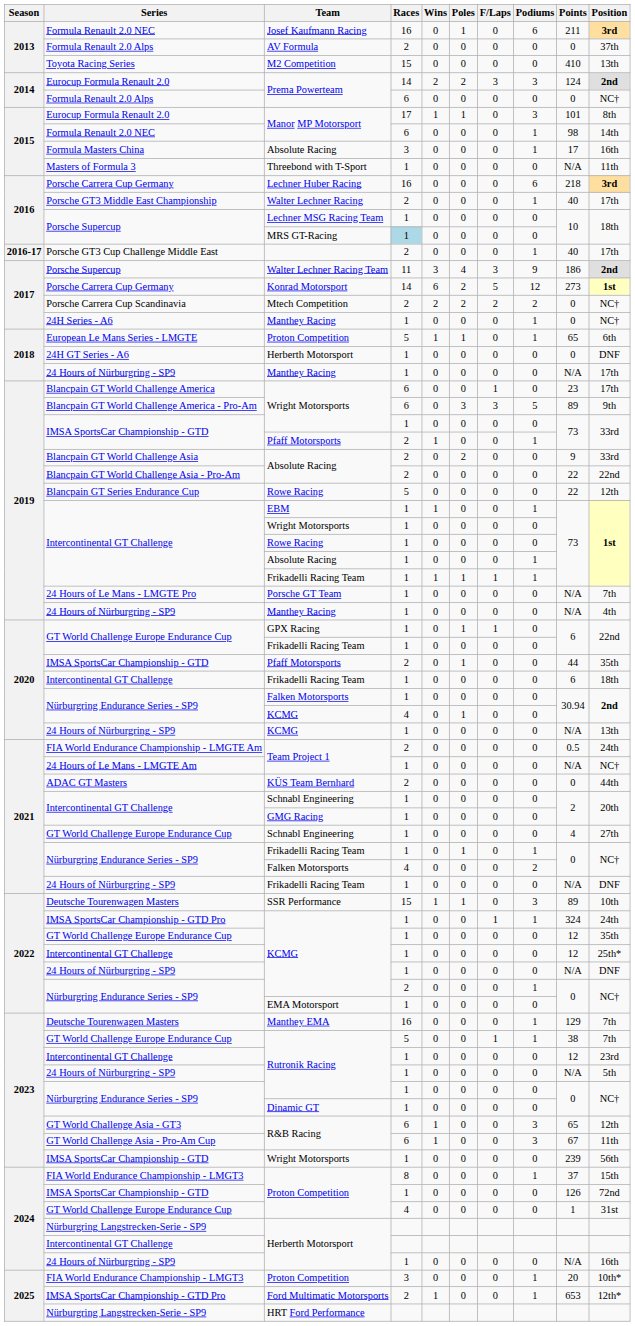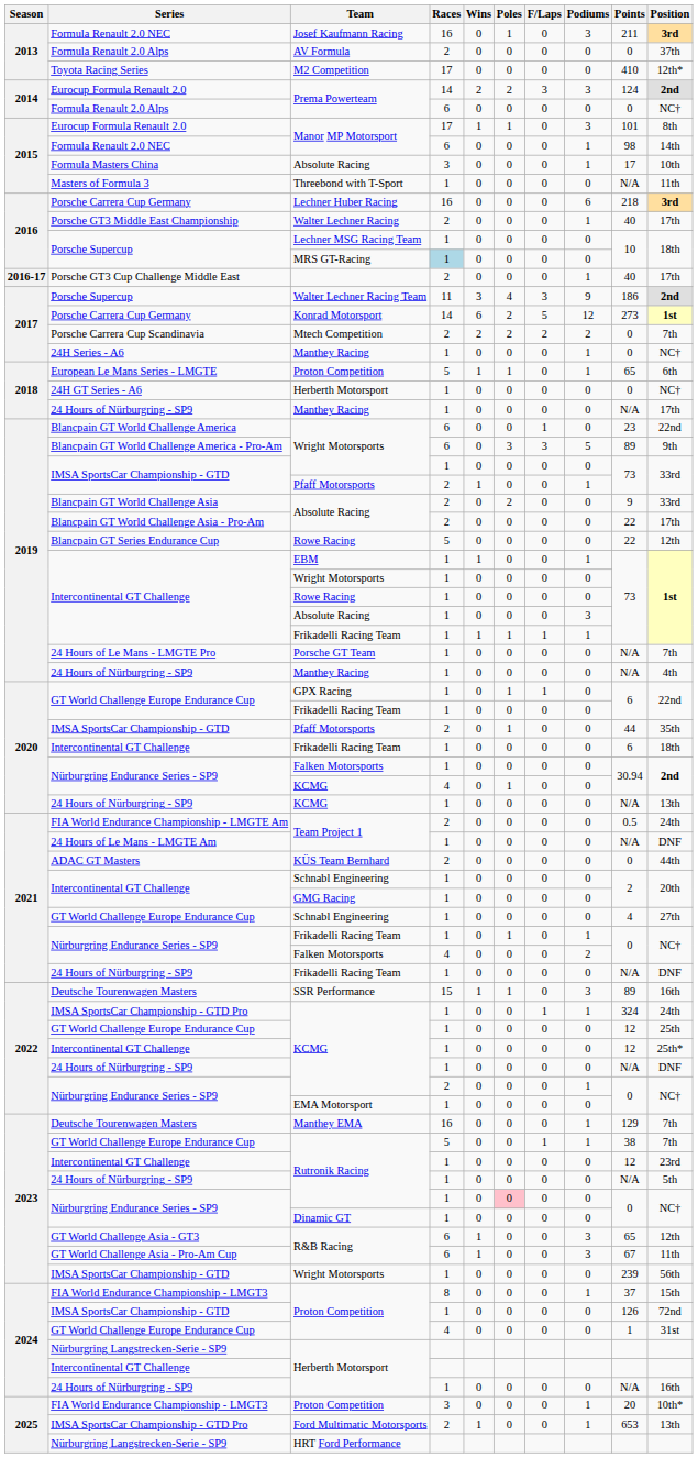 <table class="wikitable" style="font-size: 90%; text-align:center">
 <tr>
 <th>Season</th>
 <th>Series</th>
 <th>Team</th>
 <th>Races</th>
 <th>Wins</th>
 <th>Poles</th>
 <th>F/Laps</th>
 <th>Podiums</th>
 <th>Points</th>
 <th>Position</th>
 </tr>
 <tr>
 <th rowspan=3>2013</th>
 <td align=left><a href='#'>Formula Renault 2.0 NEC</a></td>
 <td align=left><a href='#'>Josef Kaufmann Racing</a></td>
 <td>16</td>
 <td>0</td>
 <td>1</td>
 <td>0</td>
-<td>6</td>
+<td>3</td>
 <td>211</td>
 <td style="background:#FFDF9F;"><strong>3rd</strong></td>
 </tr>
 <tr>
 <td align=left><a href='#'>Formula Renault 2.0 Alps</a></td>
 <td align=left><a href='#'>AV Formula</a></td>
 <td>2</td>
 <td>0</td>
 <td>0</td>
 <td>0</td>
 <td>0</td>
 <td>0</td>
 <td>37th</td>
 </tr>
 <tr>
 <td align=left><a href='#'>Toyota Racing Series</a></td>
 <td align=left><a href='#'>M2 Competition</a></td>
-<td>15</td>
+<td>17</td>
 <td>0</td>
 <td>0</td>
 <td>0</td>
 <td>0</td>
 <td>410</td>
-<td>13th</td>
+<td>12th*</td>
 </tr>
 <tr>
 <th rowspan=2>2014</th>
 <td align=left><a href='#'>Eurocup Formula Renault 2.0</a></td>
 <td align=left rowspan=2><a href='#'>Prema Powerteam</a></td>
 <td>14</td>
 <td>2</td>
 <td>2</td>
 <td>3</td>
 <td>3</td>
 <td>124</td>
 <td style="background:#DFDFDF;"><strong>2nd</strong></td>
 </tr>
 <tr>
 <td align=left><a href='#'>Formula Renault 2.0 Alps</a></td>
 <td>6</td>
 <td>0</td>
 <td>0</td>
 <td>0</td>
 <td>0</td>
 <td>0</td>
 <td>NC†</td>
 </tr>
 <tr>
 <th rowspan=4>2015</th>
 <td align=left><a href='#'>Eurocup Formula Renault 2.0</a></td>
 <td align=left rowspan=2><a href='#'>Manor</a> <a href='#'>MP Motorsport</a></td>
 <td>17</td>
 <td>1</td>
 <td>1</td>
 <td>0</td>
 <td>3</td>
 <td>101</td>
 <td>8th</td>
 </tr>
 <tr>
 <td align=left><a href='#'>Formula Renault 2.0 NEC</a></td>
 <td>6</td>
 <td>0</td>
 <td>0</td>
 <td>0</td>
 <td>1</td>
 <td>98</td>
 <td>14th</td>
 </tr>
 <tr>
 <td align=left><a href='#'>Formula Masters China</a></td>
 <td align=left>Absolute Racing</td>
 <td>3</td>
 <td>0</td>
 <td>0</td>
 <td>0</td>
 <td>1</td>
 <td>17</td>
-<td>16th</td>
+<td>10th</td>
 </tr>
 <tr>
 <td align=left><a href='#'>Masters of Formula 3</a></td>
 <td align=left>Threebond with T-Sport</td>
 <td>1</td>
 <td>0</td>
 <td>0</td>
 <td>0</td>
 <td>0</td>
 <td>N/A</td>
 <td>11th</td>
 </tr>
 <tr>
 <th rowspan=4>2016</th>
 <td align=left><a href='#'>Porsche Carrera Cup Germany</a></td>
 <td align=left><a href='#'>Lechner Huber Racing</a></td>
 <td>16</td>
 <td>0</td>
 <td>0</td>
 <td>0</td>
 <td>6</td>
 <td>218</td>
 <td style="background:#FFDF9F;"><strong>3rd</strong></td>
 </tr>
 <tr>
 <td align=left><a href='#'>Porsche GT3 Middle East Championship</a></td>
 <td align=left><a href='#'>Walter Lechner Racing</a></td>
 <td>2</td>
 <td>0</td>
 <td>0</td>
 <td>0</td>
 <td>1</td>
 <td>40</td>
 <td>17th</td>
 </tr>
 <tr>
 <td rowspan=2 align=left><a href='#'>Porsche Supercup</a></td>
 <td align=left><a href='#'>Lechner MSG Racing Team</a></td>
 <td>1</td>
 <td>0</td>
 <td>0</td>
 <td>0</td>
 <td>0</td>
 <td rowspan=2>10</td>
 <td rowspan=2>18th</td>
 </tr>
 <tr>
 <td align=left>MRS GT-Racing</td>
 <td style="background: lightblue;">1</td>
 <td>0</td>
 <td>0</td>
 <td>0</td>
 <td>0</td>
 </tr>
 <tr>
 <th>2016-17</th>
 <td align=left>Porsche GT3 Cup Challenge Middle East</td>
 <td></td>
 <td>2</td>
 <td>0</td>
 <td>0</td>
 <td>0</td>
 <td>1</td>
 <td>40</td>
 <td>17th</td>
 </tr>
 <tr>
 <th rowspan="4">2017</th>
 <td align=left><a href='#'>Porsche Supercup</a></td>
 <td align=left><a href='#'>Walter Lechner Racing Team</a></td>
 <td>11</td>
 <td>3</td>
 <td>4</td>
 <td>3</td>
 <td>9</td>
 <td>186</td>
 <td style="background:#DFDFDF;"><strong>2nd</strong></td>
 </tr>
 <tr>
 <td align=left><a href='#'>Porsche Carrera Cup Germany</a></td>
 <td align=left><a href='#'>Konrad Motorsport</a></td>
 <td>14</td>
 <td>6</td>
 <td>2</td>
 <td>5</td>
 <td>12</td>
 <td>273</td>
 <td style="background:#FFFFBF;"><strong>1st</strong></td>
 </tr>
 <tr>
 <td align=left>Porsche Carrera Cup Scandinavia</td>
 <td align=left>Mtech Competition</td>
 <td>2</td>
 <td>2</td>
 <td>2</td>
 <td>2</td>
 <td>2</td>
 <td>0</td>
-<td>NC†</td>
+<td>7th</td>
 </tr>
 <tr>
 <td align=left><a href='#'>24H Series - A6</a></td>
 <td align=left><a href='#'>Manthey Racing</a></td>
 <td>1</td>
 <td>0</td>
 <td>0</td>
 <td>0</td>
 <td>1</td>
 <td>0</td>
 <td>NC†</td>
 </tr>
 <tr>
 <th rowspan="3">2018</th>
 <td align=left><a href='#'>European Le Mans Series - LMGTE</a></td>
 <td align=left><a href='#'>Proton Competition</a></td>
 <td>5</td>
 <td>1</td>
 <td>1</td>
 <td>0</td>
 <td>1</td>
 <td>65</td>
 <td>6th</td>
 </tr>
 <tr>
 <td align=left><a href='#'>24H GT Series - A6</a></td>
 <td align=left>Herberth Motorsport</td>
 <td>1</td>
 <td>0</td>
 <td>0</td>
 <td>0</td>
 <td>0</td>
 <td>0</td>
-<td>DNF</td>
+<td>NC†</td>
 </tr>
 <tr>
 <td align=left><a href='#'>24 Hours of Nürburgring - SP9</a></td>
 <td align=left><a href='#'>Manthey Racing</a></td>
 <td>1</td>
 <td>0</td>
 <td>0</td>
 <td>0</td>
 <td>0</td>
 <td>N/A</td>
 <td>17th</td>
 </tr>
 <tr>
 <th rowspan="14">2019</th>
 <td align="left"><a href='#'>Blancpain GT World Challenge America</a></td>
 <td rowspan="3" align="left">Wright Motorsports</td>
 <td>6</td>
 <td>0</td>
 <td>0</td>
 <td>1</td>
 <td>0</td>
 <td>23</td>
-<td>17th</td>
+<td>22nd</td>
 </tr>
 <tr>
 <td align=left><a href='#'>Blancpain GT World Challenge America - Pro-Am</a></td>
 <td>6</td>
 <td>0</td>
 <td>3</td>
 <td>3</td>
 <td>5</td>
 <td>89</td>
 <td>9th</td>
 </tr>
 <tr>
 <td align=left rowspan=2><a href='#'>IMSA SportsCar Championship - GTD</a></td>
 <td>1</td>
 <td>0</td>
 <td>0</td>
 <td>0</td>
 <td>0</td>
 <td rowspan=2>73</td>
 <td rowspan=2>33rd</td>
 </tr>
 <tr>
 <td align=left><a href='#'>Pfaff Motorsports</a></td>
 <td>2</td>
 <td>1</td>
 <td>0</td>
 <td>0</td>
 <td>1</td>
 </tr>
 <tr>
 <td align=left><a href='#'>Blancpain GT World Challenge Asia</a></td>
 <td align=left rowspan=2>Absolute Racing</td>
 <td>2</td>
 <td>0</td>
 <td>2</td>
 <td>0</td>
 <td>0</td>
 <td>9</td>
 <td>33rd</td>
 </tr>
 <tr>
 <td align=left><a href='#'>Blancpain GT World Challenge Asia - Pro-Am</a></td>
 <td>2</td>
 <td>0</td>
 <td>0</td>
 <td>0</td>
 <td>0</td>
 <td>22</td>
-<td>22nd</td>
+<td>17th</td>
 </tr>
 <tr>
 <td align=left><a href='#'>Blancpain GT Series Endurance Cup</a></td>
 <td align=left><a href='#'>Rowe Racing</a></td>
 <td>5</td>
 <td>0</td>
 <td>0</td>
 <td>0</td>
 <td>0</td>
 <td>22</td>
 <td>12th</td>
 </tr>
 <tr>
 <td rowspan="5" align="left"><a href='#'>Intercontinental GT Challenge</a></td>
 <td align=left><a href='#'>EBM</a></td>
 <td>1</td>
 <td>1</td>
 <td>0</td>
 <td>0</td>
 <td>1</td>
 <td rowspan="5">73</td>
 <td rowspan="5" style="background:#FFFFBF;"><strong>1st</strong></td>
 </tr>
 <tr>
 <td align=left>Wright Motorsports</td>
 <td>1</td>
 <td>0</td>
 <td>0</td>
 <td>0</td>
 <td>0</td>
 </tr>
 <tr>
 <td align=left><a href='#'>Rowe Racing</a></td>
 <td>1</td>
 <td>0</td>
 <td>0</td>
 <td>0</td>
 <td>0</td>
 </tr>
 <tr>
 <td align=left>Absolute Racing</td>
 <td>1</td>
 <td>0</td>
 <td>0</td>
 <td>0</td>
-<td>1</td>
+<td>3</td>
 </tr>
 <tr>
 <td align=left>Frikadelli Racing Team</td>
 <td>1</td>
 <td>1</td>
 <td>1</td>
 <td>1</td>
 <td>1</td>
 </tr>
 <tr>
 <td align=left><a href='#'>24 Hours of Le Mans - LMGTE Pro</a></td>
 <td align=left><a href='#'>Porsche GT Team</a></td>
 <td>1</td>
 <td>0</td>
 <td>0</td>
 <td>0</td>
 <td>0</td>
 <td>N/A</td>
 <td>7th</td>
 </tr>
 <tr>
 <td align=left><a href='#'>24 Hours of Nürburgring - SP9</a></td>
 <td align=left><a href='#'>Manthey Racing</a></td>
 <td>1</td>
 <td>0</td>
 <td>0</td>
 <td>0</td>
 <td>0</td>
 <td>N/A</td>
 <td>4th</td>
 </tr>
 <tr>
 <th rowspan="7">2020</th>
 <td rowspan="2" align="left"><a href='#'>GT World Challenge Europe Endurance Cup</a></td>
 <td align="left">GPX Racing</td>
 <td>1</td>
 <td>0</td>
 <td>1</td>
 <td>1</td>
 <td>0</td>
 <td rowspan="2">6</td>
 <td rowspan="2">22nd</td>
 </tr>
 <tr>
 <td align="left">Frikadelli Racing Team</td>
 <td>1</td>
 <td>0</td>
 <td>0</td>
 <td>0</td>
 <td>0</td>
 </tr>
 <tr>
 <td align=left><a href='#'>IMSA SportsCar Championship - GTD</a></td>
 <td align=left><a href='#'>Pfaff Motorsports</a></td>
 <td>2</td>
 <td>0</td>
 <td>1</td>
 <td>0</td>
 <td>0</td>
 <td>44</td>
 <td>35th</td>
 </tr>
 <tr>
 <td align=left><a href='#'>Intercontinental GT Challenge</a></td>
 <td align=left>Frikadelli Racing Team</td>
 <td>1</td>
 <td>0</td>
 <td>0</td>
 <td>0</td>
 <td>0</td>
 <td>6</td>
 <td>18th</td>
 </tr>
 <tr>
 <td rowspan="2" align=left><a href='#'>Nürburgring Endurance Series - SP9</a></td>
 <td align=left><a href='#'>Falken Motorsports</a></td>
 <td>1</td>
 <td>0</td>
 <td>0</td>
 <td>0</td>
 <td>0</td>
 <td rowspan="2">30.94</td>
 <td rowspan="2"><strong>2nd</strong></td>
 </tr>
 <tr>
 <td align=left><a href='#'>KCMG</a></td>
 <td>4</td>
 <td>0</td>
 <td>1</td>
 <td>0</td>
 <td>0</td>
 </tr>
 <tr>
 <td align=left><a href='#'>24 Hours of Nürburgring - SP9</a></td>
 <td align=left><a href='#'>KCMG</a></td>
 <td>1</td>
 <td>0</td>
 <td>0</td>
 <td>0</td>
 <td>0</td>
 <td>N/A</td>
 <td>13th</td>
 </tr>
 <tr>
 <th rowspan="9">2021</th>
 <td align="left"><a href='#'>FIA World Endurance Championship - LMGTE Am</a></td>
 <td rowspan="2" align="left"><a href='#'>Team Project 1</a></td>
 <td>2</td>
 <td>0</td>
 <td>0</td>
 <td>0</td>
 <td>0</td>
 <td>0.5</td>
 <td>24th</td>
 </tr>
 <tr>
 <td align=left><a href='#'>24 Hours of Le Mans - LMGTE Am</a></td>
 <td>1</td>
 <td>0</td>
 <td>0</td>
 <td>0</td>
 <td>0</td>
 <td>N/A</td>
-<td>NC†</td>
+<td>DNF</td>
 </tr>
 <tr>
 <td align=left><a href='#'>ADAC GT Masters</a></td>
 <td align=left><a href='#'>KÜS Team Bernhard</a></td>
 <td>2</td>
 <td>0</td>
 <td>0</td>
 <td>0</td>
 <td>0</td>
 <td>0</td>
 <td>44th</td>
 </tr>
 <tr>
 <td rowspan="2" align=left><a href='#'>Intercontinental GT Challenge</a></td>
 <td align=left>Schnabl Engineering</td>
 <td>1</td>
 <td>0</td>
 <td>0</td>
 <td>0</td>
 <td>0</td>
 <td rowspan="2">2</td>
 <td rowspan="2">20th</td>
 </tr>
 <tr>
 <td align=left><a href='#'>GMG Racing</a></td>
 <td>1</td>
 <td>0</td>
 <td>0</td>
 <td>0</td>
 <td>0</td>
 </tr>
 <tr>
 <td align=left><a href='#'>GT World Challenge Europe Endurance Cup</a></td>
 <td align=left>Schnabl Engineering</td>
 <td>1</td>
 <td>0</td>
 <td>0</td>
 <td>0</td>
 <td>0</td>
 <td>4</td>
 <td>27th</td>
 </tr>
 <tr>
 <td rowspan="2" align=left><a href='#'>Nürburgring Endurance Series - SP9</a></td>
 <td align=left>Frikadelli Racing Team</td>
 <td>1</td>
 <td>0</td>
 <td>1</td>
 <td>0</td>
 <td>1</td>
 <td rowspan="2">0</td>
 <td rowspan="2">NC†</td>
 </tr>
 <tr>
 <td align=left>Falken Motorsports</td>
 <td>4</td>
 <td>0</td>
 <td>0</td>
 <td>0</td>
 <td>2</td>
 </tr>
 <tr>
 <td align=left><a href='#'>24 Hours of Nürburgring - SP9</a></td>
 <td align=left>Frikadelli Racing Team</td>
 <td>1</td>
 <td>0</td>
 <td>0</td>
 <td>0</td>
 <td>0</td>
 <td>N/A</td>
 <td>DNF</td>
 </tr>
 <tr>
 <th rowspan="7">2022</th>
 <td align="left"><a href='#'>Deutsche Tourenwagen Masters</a></td>
 <td align="left">SSR Performance</td>
 <td>15</td>
 <td>1</td>
 <td>1</td>
 <td>0</td>
 <td>3</td>
 <td>89</td>
-<td>10th</td>
+<td>16th</td>
 </tr>
 <tr>
 <td align="left"><a href='#'>IMSA SportsCar Championship - GTD Pro</a></td>
 <td rowspan="5" align="left"><a href='#'>KCMG</a></td>
 <td>1</td>
 <td>0</td>
 <td>0</td>
 <td>1</td>
 <td>1</td>
 <td>324</td>
 <td>24th</td>
 </tr>
 <tr>
 <td align=left><a href='#'>GT World Challenge Europe Endurance Cup</a></td>
 <td>1</td>
 <td>0</td>
 <td>0</td>
 <td>0</td>
 <td>0</td>
 <td>12</td>
-<td>35th</td>
+<td>25th</td>
 </tr>
 <tr>
 <td align=left><a href='#'>Intercontinental GT Challenge</a></td>
 <td>1</td>
 <td>0</td>
 <td>0</td>
 <td>0</td>
 <td>0</td>
 <td>12</td>
 <td>25th*</td>
 </tr>
 <tr>
 <td align=left><a href='#'>24 Hours of Nürburgring - SP9</a></td>
 <td>1</td>
 <td>0</td>
 <td>0</td>
 <td>0</td>
 <td>0</td>
 <td>N/A</td>
 <td>DNF</td>
 </tr>
 <tr>
 <td rowspan="2"  align="left"><a href='#'>Nürburgring Endurance Series - SP9</a></td>
 <td>2</td>
 <td>0</td>
 <td>0</td>
 <td>0</td>
 <td>1</td>
 <td rowspan="2">0</td>
 <td rowspan="2">NC†</td>
 </tr>
 <tr>
 <td align="left">EMA Motorsport</td>
 <td>1</td>
 <td>0</td>
 <td>0</td>
 <td>0</td>
 <td>0</td>
 </tr>
 <tr>
 <th rowspan="9">2023</th>
 <td align="left"><a href='#'>Deutsche Tourenwagen Masters</a></td>
 <td align="left"><a href='#'>Manthey EMA</a></td>
 <td>16</td>
 <td>0</td>
 <td>0</td>
 <td>0</td>
 <td>1</td>
 <td>129</td>
 <td>7th</td>
 </tr>
 <tr>
 <td align="left"><a href='#'>GT World Challenge Europe Endurance Cup</a></td>
 <td rowspan="4" align="left"><a href='#'>Rutronik Racing</a></td>
 <td>5</td>
 <td>0</td>
 <td>0</td>
 <td>1</td>
 <td>1</td>
 <td>38</td>
 <td>7th</td>
 </tr>
 <tr>
 <td align=left><a href='#'>Intercontinental GT Challenge</a></td>
 <td>1</td>
 <td>0</td>
 <td>0</td>
 <td>0</td>
 <td>0</td>
 <td>12</td>
 <td>23rd</td>
 </tr>
 <tr>
 <td align=left><a href='#'>24 Hours of Nürburgring - SP9</a></td>
 <td>1</td>
 <td>0</td>
 <td>0</td>
 <td>0</td>
 <td>0</td>
 <td>N/A</td>
 <td>5th</td>
 </tr>
 <tr>
 <td rowspan="2" align="left"><a href='#'>Nürburgring Endurance Series - SP9</a></td>
 <td>1</td>
 <td>0</td>
-<td>0</td>
+<td style="background: pink;">0</td>
 <td>0</td>
 <td>0</td>
 <td rowspan="2">0</td>
 <td rowspan="2">NC†</td>
 </tr>
 <tr>
 <td align="left"><a href='#'>Dinamic GT</a></td>
 <td>1</td>
 <td>0</td>
 <td>0</td>
 <td>0</td>
 <td>0</td>
 </tr>
 <tr>
 <td align=left><a href='#'>GT World Challenge Asia - GT3</a></td>
 <td align=left rowspan=2>R&B Racing</td>
 <td>6</td>
 <td>1</td>
 <td>0</td>
 <td>0</td>
 <td>3</td>
 <td>65</td>
 <td>12th</td>
 </tr>
 <tr>
 <td align=left><a href='#'>GT World Challenge Asia - Pro-Am Cup</a></td>
 <td>6</td>
 <td>1</td>
 <td>0</td>
 <td>0</td>
 <td>3</td>
 <td>67</td>
 <td>11th</td>
 </tr>
 <tr>
 <td align="left"><a href='#'>IMSA SportsCar Championship - GTD</a></td>
 <td align="left">Wright Motorsports</td>
 <td>1</td>
 <td>0</td>
 <td>0</td>
 <td>0</td>
 <td>0</td>
 <td>239</td>
 <td>56th</td>
 </tr>
 <tr>
 <th rowspan="6">2024</th>
 <td align=left><a href='#'>FIA World Endurance Championship - LMGT3</a></td>
 <td align=left rowspan=3><a href='#'>Proton Competition</a></td>
 <td>8</td>
 <td>0</td>
 <td>0</td>
 <td>0</td>
 <td>1</td>
 <td>37</td>
 <td>15th</td>
 </tr>
 <tr>
 <td align=left><a href='#'>IMSA SportsCar Championship - GTD</a></td>
 <td>1</td>
 <td>0</td>
 <td>0</td>
 <td>0</td>
 <td>0</td>
 <td>126</td>
 <td>72nd</td>
 </tr>
 <tr>
 <td align=left><a href='#'>GT World Challenge Europe Endurance Cup</a></td>
 <td>4</td>
 <td>0</td>
 <td>0</td>
 <td>0</td>
 <td>0</td>
 <td>1</td>
 <td>31st</td>
 </tr>
 <tr>
 <td align=left><a href='#'>Nürburgring Langstrecken-Serie - SP9</a></td>
 <td rowspan="3" align="left">Herberth Motorsport</td>
 <td></td>
 <td></td>
 <td></td>
 <td></td>
 <td></td>
 <td></td>
 <td></td>
 </tr>
 <tr>
 <td align=left><a href='#'>Intercontinental GT Challenge</a></td>
 <td></td>
 <td></td>
 <td></td>
 <td></td>
 <td></td>
 <td></td>
 <td></td>
 </tr>
 <tr>
 <td align=left><a href='#'>24 Hours of Nürburgring - SP9</a></td>
 <td>1</td>
 <td>0</td>
 <td>0</td>
 <td>0</td>
 <td>0</td>
 <td>N/A</td>
 <td>16th</td>
 </tr>
 <tr>
 <th rowspan="3">2025</th>
 <td align=left><a href='#'>FIA World Endurance Championship - LMGT3</a></td>
 <td align=left><a href='#'>Proton Competition</a></td>
 <td>3</td>
 <td>0</td>
 <td>0</td>
 <td>0</td>
 <td>1</td>
 <td>20</td>
 <td>10th*</td>
 </tr>
 <tr>
 <td align=left><a href='#'>IMSA SportsCar Championship - GTD Pro</a></td>
 <td align=left><a href='#'>Ford Multimatic Motorsports</a></td>
 <td>2</td>
 <td>1</td>
 <td>0</td>
 <td>0</td>
 <td>1</td>
 <td>653</td>
-<td>12th*</td>
+<td>13th</td>
 </tr>
 <tr>
 <td align=left><a href='#'>Nürburgring Langstrecken-Serie - SP9</a></td>
 <td align=left>HRT <a href='#'>Ford Performance</a></td>
 <td></td>
 <td></td>
 <td></td>
 <td></td>
 <td></td>
 <td></td>
 <td></td>
 </tr>
 </table>
